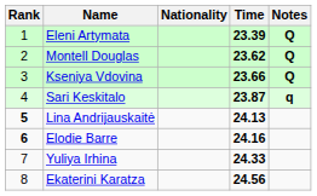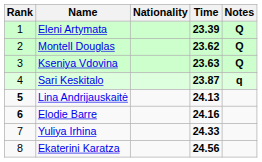 <table class="wikitable sortable" style="text-align:center">
 <tr>
 <th>Rank</th>
 <th>Name</th>
 <th>Nationality</th>
 <th>Time</th>
 <th>Notes</th>
 </tr>
 <tr bgcolor=ccffcc>
 <td>1</td>
 <td align=left><a href='#'>Eleni Artymata</a></td>
 <td align=left></td>
 <td><strong>23.39</strong></td>
 <td><strong>Q</strong></td>
 </tr>
 <tr bgcolor=ccffcc>
 <td>2</td>
 <td align=left><a href='#'>Montell Douglas</a></td>
 <td align=left></td>
 <td><strong>23.62</strong></td>
 <td><strong>Q</strong></td>
 </tr>
 <tr bgcolor=ccffcc>
 <td>3</td>
 <td align=left><a href='#'>Kseniya Vdovina</a></td>
 <td align=left></td>
-<td><strong>23.66</strong></td>
+<td><strong>23.63</strong></td>
 <td><strong>Q</strong></td>
 </tr>
 <tr bgcolor=ddffdd>
 <td>4</td>
 <td align=left><a href='#'>Sari Keskitalo</a></td>
 <td align=left></td>
 <td><strong>23.87</strong></td>
 <td><strong>q</strong></td>
 </tr>
 <tr>
 <td><strong>5</strong></td>
 <td align=left><a href='#'>Lina Andrijauskaitė</a></td>
 <td align=left></td>
 <td><strong>24.13</strong></td>
 <td></td>
 </tr>
 <tr>
 <td><strong>6</strong></td>
 <td align=left><a href='#'>Elodie Barre</a></td>
 <td align=left></td>
 <td><strong>24.16</strong></td>
 <td></td>
 </tr>
 <tr>
 <td>7</td>
 <td align=left><a href='#'>Yuliya Irhina</a></td>
 <td align=left></td>
 <td><strong>24.33</strong></td>
 <td></td>
 </tr>
 <tr>
 <td>8</td>
 <td align=left><a href='#'>Ekaterini Karatza</a></td>
 <td align=left></td>
 <td><strong>24.56</strong></td>
 <td></td>
 </tr>
 </table>
